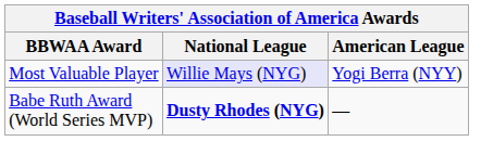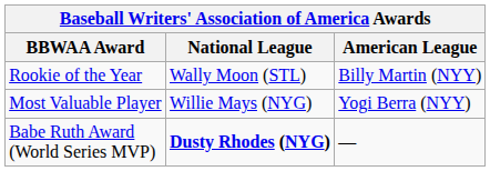 <table class="wikitable">
 <tr>
 <th colspan="3"><a href='#'>Baseball Writers' Association of America</a> Awards</th>
 </tr>
 <tr>
 <th>BBWAA Award</th>
 <th>National League</th>
 <th>American League</th>
 </tr>
 <tr>
+<td><a href='#'>Rookie of the Year</a></td>
+<td><a href='#'>Wally Moon</a> (<a href='#'>STL</a>)</td>
+<td><a href='#'>Billy Martin</a> (<a href='#'>NYY</a>)</td>
+</tr>
+<tr>
 <td><a href='#'>Most Valuable Player</a></td>
-<td style="background: lavender;"><a href='#'>Willie Mays</a> (<a href='#'>NYG</a>)</td>
+<td><a href='#'>Willie Mays</a> (<a href='#'>NYG</a>)</td>
 <td><a href='#'>Yogi Berra</a> (<a href='#'>NYY</a>)</td>
 </tr>
 <tr>
 <td><a href='#'>Babe Ruth Award</a><br>(World Series MVP)</td>
 <td><strong><a href='#'>Dusty Rhodes</a> (<a href='#'>NYG</a>)</strong></td>
 <td>—</td>
 </tr>
 </table>
